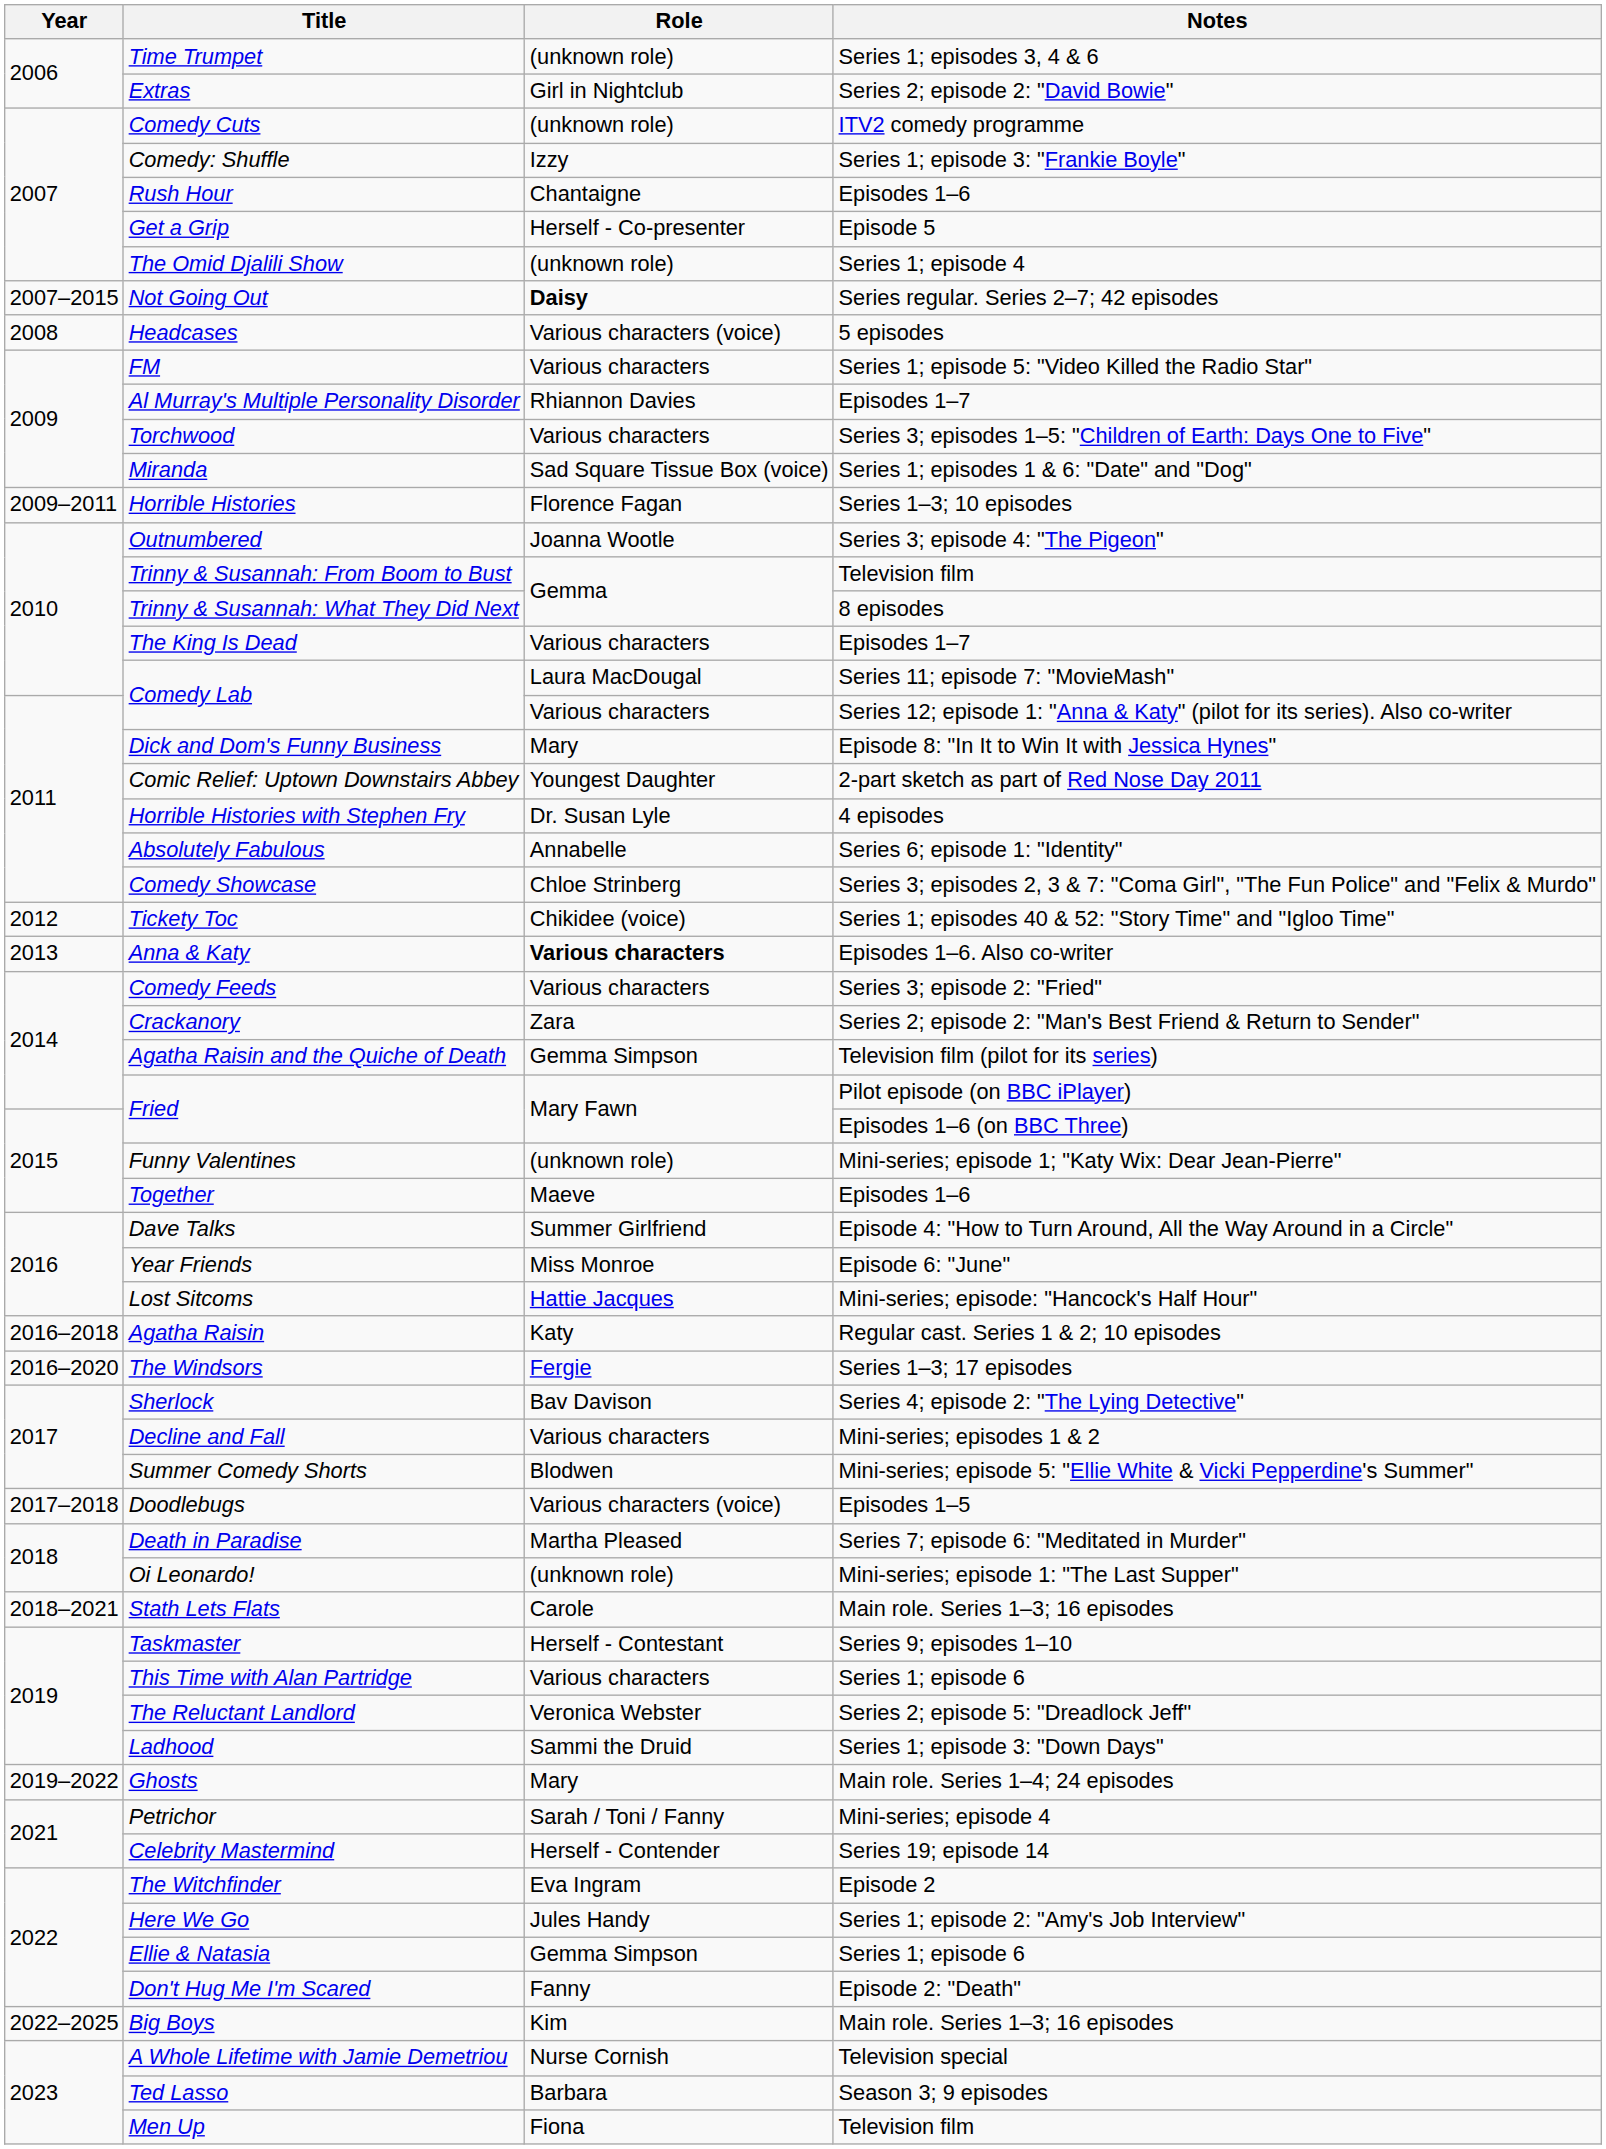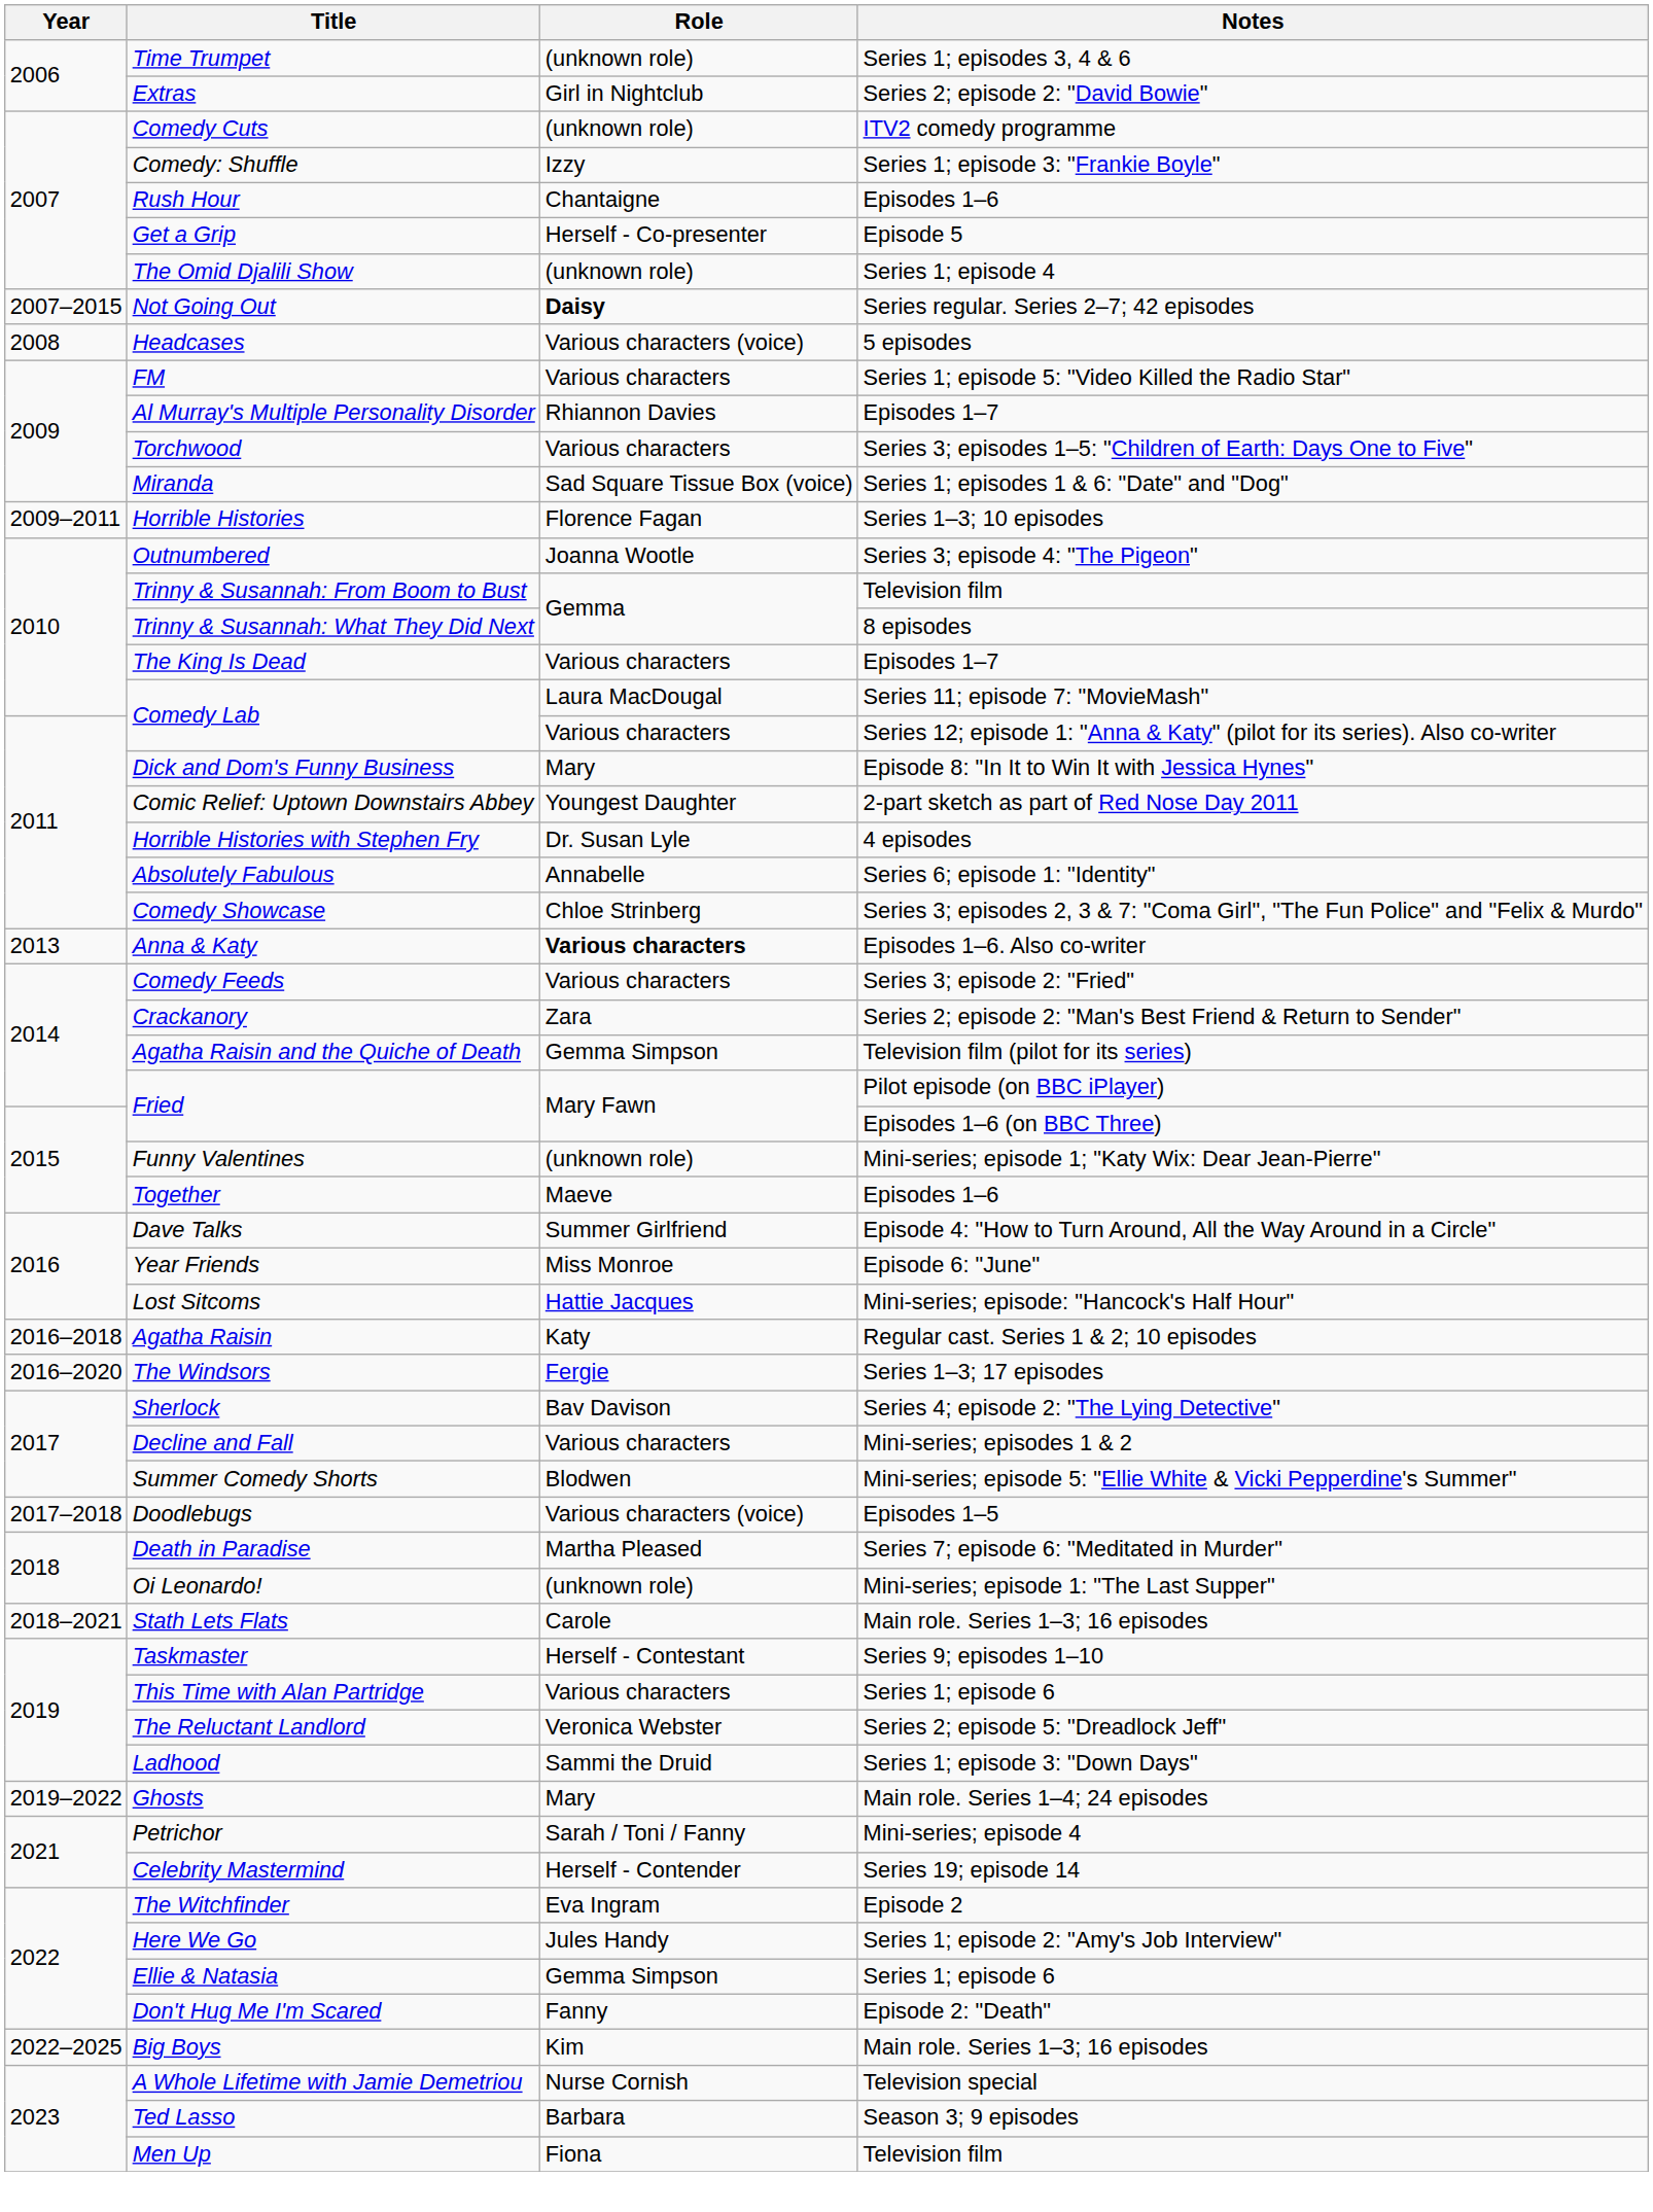 <table class="wikitable sortable">
 <tr>
 <th>Year</th>
 <th>Title</th>
 <th>Role</th>
 <th>Notes</th>
 </tr>
 <tr>
 <td rowspan="2">2006</td>
 <td><em><a href='#'>Time Trumpet</a></em></td>
 <td>(unknown role)</td>
 <td>Series 1; episodes 3, 4 & 6</td>
 </tr>
 <tr>
 <td><em><a href='#'>Extras</a></em></td>
 <td>Girl in Nightclub</td>
 <td>Series 2; episode 2: "<a href='#'>David Bowie</a>"</td>
 </tr>
 <tr>
 <td rowspan="5">2007</td>
 <td><em><a href='#'>Comedy Cuts</a></em></td>
 <td>(unknown role)</td>
 <td><a href='#'>ITV2</a> comedy programme</td>
 </tr>
 <tr>
 <td><em>Comedy: Shuffle</em></td>
 <td>Izzy</td>
 <td>Series 1; episode 3: "<a href='#'>Frankie Boyle</a>"</td>
 </tr>
 <tr>
 <td><em><a href='#'>Rush Hour</a></em></td>
 <td>Chantaigne</td>
 <td>Episodes 1–6</td>
 </tr>
 <tr>
 <td><em><a href='#'>Get a Grip</a></em></td>
 <td>Herself - Co-presenter</td>
 <td>Episode 5</td>
 </tr>
 <tr>
 <td><em><a href='#'>The Omid Djalili Show</a></em></td>
 <td>(unknown role)</td>
 <td>Series 1; episode 4</td>
 </tr>
 <tr>
 <td>2007–2015</td>
 <td><em><a href='#'>Not Going Out</a></em></td>
 <td><strong>Daisy</strong></td>
 <td>Series regular. Series 2–7; 42 episodes</td>
 </tr>
 <tr>
 <td>2008</td>
 <td><em><a href='#'>Headcases</a></em></td>
 <td>Various characters (voice)</td>
 <td>5 episodes</td>
 </tr>
 <tr>
 <td rowspan="4">2009</td>
 <td><em><a href='#'>FM</a></em></td>
 <td>Various characters</td>
 <td>Series 1; episode 5: "Video Killed the Radio Star"</td>
 </tr>
 <tr>
 <td><em><a href='#'>Al Murray's Multiple Personality Disorder</a></em></td>
 <td>Rhiannon Davies</td>
 <td>Episodes 1–7</td>
 </tr>
 <tr>
 <td><em><a href='#'>Torchwood</a></em></td>
 <td>Various characters</td>
 <td>Series 3; episodes 1–5: "<a href='#'>Children of Earth: Days One to Five</a>"</td>
 </tr>
 <tr>
 <td><em><a href='#'>Miranda</a></em></td>
 <td>Sad Square Tissue Box (voice)</td>
 <td>Series 1; episodes 1 & 6: "Date" and "Dog"</td>
 </tr>
 <tr>
 <td>2009–2011</td>
 <td><em><a href='#'>Horrible Histories</a></em></td>
 <td>Florence Fagan</td>
 <td>Series 1–3; 10 episodes</td>
 </tr>
 <tr>
 <td rowspan="5">2010</td>
 <td><em><a href='#'>Outnumbered</a></em></td>
 <td>Joanna Wootle</td>
 <td>Series 3; episode 4: "<a href='#'>The Pigeon</a>"</td>
 </tr>
 <tr>
 <td><em><a href='#'>Trinny & Susannah: From Boom to Bust</a></em></td>
 <td rowspan="2">Gemma</td>
 <td>Television film</td>
 </tr>
 <tr>
 <td><em><a href='#'>Trinny & Susannah: What They Did Next</a></em></td>
 <td>8 episodes</td>
 </tr>
 <tr>
 <td><em><a href='#'>The King Is Dead</a></em></td>
 <td>Various characters</td>
 <td>Episodes 1–7</td>
 </tr>
 <tr>
 <td rowspan="2"><em><a href='#'>Comedy Lab</a></em></td>
 <td>Laura MacDougal</td>
 <td>Series 11; episode 7: "MovieMash"</td>
 </tr>
 <tr>
 <td rowspan="6">2011</td>
 <td>Various characters</td>
 <td>Series 12; episode 1: "<a href='#'>Anna & Katy</a>" (pilot for its series). Also co-writer</td>
 </tr>
 <tr>
 <td><em><a href='#'>Dick and Dom's Funny Business</a></em></td>
 <td>Mary</td>
 <td>Episode 8: "In It to Win It with <a href='#'>Jessica Hynes</a>"</td>
 </tr>
 <tr>
 <td><em>Comic Relief: Uptown Downstairs Abbey</em></td>
 <td>Youngest Daughter</td>
 <td>2-part sketch as part of <a href='#'>Red Nose Day 2011</a></td>
 </tr>
 <tr>
 <td><em><a href='#'>Horrible Histories with Stephen Fry</a></em></td>
 <td>Dr. Susan Lyle</td>
 <td>4 episodes</td>
 </tr>
 <tr>
 <td><em><a href='#'>Absolutely Fabulous</a></em></td>
 <td>Annabelle</td>
 <td>Series 6; episode 1: "Identity"</td>
 </tr>
 <tr>
 <td><em><a href='#'>Comedy Showcase</a></em></td>
 <td>Chloe Strinberg</td>
 <td>Series 3; episodes 2, 3 & 7: "Coma Girl", "The Fun Police" and "Felix & Murdo"</td>
-</tr>
-<tr>
-<td>2012</td>
-<td><em><a href='#'>Tickety Toc</a></em></td>
-<td>Chikidee (voice)</td>
-<td>Series 1; episodes 40 & 52: "Story Time" and "Igloo Time"</td>
 </tr>
 <tr>
 <td>2013</td>
 <td><em><a href='#'>Anna & Katy</a></em></td>
 <td><strong>Various characters</strong></td>
 <td>Episodes 1–6. Also co-writer</td>
 </tr>
 <tr>
 <td rowspan="4">2014</td>
 <td><em><a href='#'>Comedy Feeds</a></em></td>
 <td>Various characters</td>
 <td>Series 3; episode 2: "Fried"</td>
 </tr>
 <tr>
 <td><em><a href='#'>Crackanory</a></em></td>
 <td>Zara</td>
 <td>Series 2; episode 2: "Man's Best Friend & Return to Sender"</td>
 </tr>
 <tr>
 <td><em><a href='#'>Agatha Raisin and the Quiche of Death</a></em></td>
 <td>Gemma Simpson</td>
 <td>Television film (pilot for its <a href='#'>series</a>)</td>
 </tr>
 <tr>
 <td rowspan="2"><em><a href='#'>Fried</a></em></td>
 <td rowspan="2">Mary Fawn</td>
 <td>Pilot episode (on <a href='#'>BBC iPlayer</a>)</td>
 </tr>
 <tr>
 <td rowspan="3">2015</td>
 <td>Episodes 1–6 (on <a href='#'>BBC Three</a>)</td>
 </tr>
 <tr>
 <td><em>Funny Valentines</em></td>
 <td>(unknown role)</td>
 <td>Mini-series; episode 1; "Katy Wix: Dear Jean-Pierre"</td>
 </tr>
 <tr>
 <td><em><a href='#'>Together</a></em></td>
 <td>Maeve</td>
 <td>Episodes 1–6</td>
 </tr>
 <tr>
 <td rowspan="3">2016</td>
 <td><em>Dave Talks</em></td>
 <td>Summer Girlfriend</td>
 <td>Episode 4: "How to Turn Around, All the Way Around in a Circle"</td>
 </tr>
 <tr>
 <td><em>Year Friends</em></td>
 <td>Miss Monroe</td>
 <td>Episode 6: "June"</td>
 </tr>
 <tr>
 <td><em>Lost Sitcoms</em></td>
 <td><a href='#'>Hattie Jacques</a></td>
 <td>Mini-series; episode: "Hancock's Half Hour"</td>
 </tr>
 <tr>
 <td>2016–2018</td>
 <td><em><a href='#'>Agatha Raisin</a></em></td>
 <td>Katy</td>
 <td>Regular cast. Series 1 & 2; 10 episodes</td>
 </tr>
 <tr>
 <td>2016–2020</td>
 <td><em><a href='#'>The Windsors</a></em></td>
 <td><a href='#'>Fergie</a></td>
 <td>Series 1–3; 17 episodes</td>
 </tr>
 <tr>
 <td rowspan="3">2017</td>
 <td><em><a href='#'>Sherlock</a></em></td>
 <td>Bav Davison</td>
 <td>Series 4; episode 2: "<a href='#'>The Lying Detective</a>"</td>
 </tr>
 <tr>
 <td><em><a href='#'>Decline and Fall</a></em></td>
 <td>Various characters</td>
 <td>Mini-series; episodes 1 & 2</td>
 </tr>
 <tr>
 <td><em>Summer Comedy Shorts</em></td>
 <td>Blodwen</td>
 <td>Mini-series; episode 5: "<a href='#'>Ellie White</a> & <a href='#'>Vicki Pepperdine</a>'s Summer"</td>
 </tr>
 <tr>
 <td>2017–2018</td>
 <td><em>Doodlebugs</em></td>
 <td>Various characters (voice)</td>
 <td>Episodes 1–5</td>
 </tr>
 <tr>
 <td rowspan="2">2018</td>
 <td><em><a href='#'>Death in Paradise</a></em></td>
 <td>Martha Pleased</td>
 <td>Series 7; episode 6: "Meditated in Murder"</td>
 </tr>
 <tr>
 <td><em>Oi Leonardo!</em></td>
 <td>(unknown role)</td>
 <td>Mini-series; episode 1: "The Last Supper"</td>
 </tr>
 <tr>
 <td>2018–2021</td>
 <td><em><a href='#'>Stath Lets Flats</a></em></td>
 <td>Carole</td>
 <td>Main role. Series 1–3; 16 episodes</td>
 </tr>
 <tr>
 <td rowspan="4">2019</td>
 <td><em><a href='#'>Taskmaster</a></em></td>
 <td>Herself - Contestant</td>
 <td>Series 9; episodes 1–10</td>
 </tr>
 <tr>
 <td><em><a href='#'>This Time with Alan Partridge</a></em></td>
 <td>Various characters</td>
 <td>Series 1; episode 6</td>
 </tr>
 <tr>
 <td><em><a href='#'>The Reluctant Landlord</a></em></td>
 <td>Veronica Webster</td>
 <td>Series 2; episode 5: "Dreadlock Jeff"</td>
 </tr>
 <tr>
 <td><em><a href='#'>Ladhood</a></em></td>
 <td>Sammi the Druid</td>
 <td>Series 1; episode 3: "Down Days"</td>
 </tr>
 <tr>
 <td>2019–2022</td>
 <td><em><a href='#'>Ghosts</a></em></td>
 <td>Mary</td>
 <td>Main role. Series 1–4; 24 episodes</td>
 </tr>
 <tr>
 <td rowspan="2">2021</td>
 <td><em>Petrichor</em></td>
 <td>Sarah / Toni / Fanny</td>
 <td>Mini-series; episode 4</td>
 </tr>
 <tr>
 <td><em><a href='#'>Celebrity Mastermind</a></em></td>
 <td>Herself - Contender</td>
 <td>Series 19; episode 14</td>
 </tr>
 <tr>
 <td rowspan="4">2022</td>
 <td><em><a href='#'>The Witchfinder</a></em></td>
 <td>Eva Ingram</td>
 <td>Episode 2</td>
 </tr>
 <tr>
 <td><em><a href='#'>Here We Go</a></em></td>
 <td>Jules Handy</td>
 <td>Series 1; episode 2: "Amy's Job Interview"</td>
 </tr>
 <tr>
 <td><em><a href='#'>Ellie & Natasia</a></em></td>
 <td>Gemma Simpson</td>
 <td>Series 1; episode 6</td>
 </tr>
 <tr>
 <td><em><a href='#'>Don't Hug Me I'm Scared</a></em></td>
 <td>Fanny</td>
 <td>Episode 2: "Death"</td>
 </tr>
 <tr>
 <td>2022–2025</td>
 <td><em><a href='#'>Big Boys</a></em></td>
 <td>Kim</td>
 <td>Main role. Series 1–3; 16 episodes</td>
 </tr>
 <tr>
 <td rowspan="3">2023</td>
 <td><em><a href='#'>A Whole Lifetime with Jamie Demetriou</a></em></td>
 <td>Nurse Cornish</td>
 <td>Television special</td>
 </tr>
 <tr>
 <td><em><a href='#'>Ted Lasso</a></em></td>
 <td>Barbara</td>
 <td>Season 3; 9 episodes</td>
 </tr>
 <tr>
 <td><em><a href='#'>Men Up</a></em></td>
 <td>Fiona</td>
 <td>Television film</td>
 </tr>
 </table>
